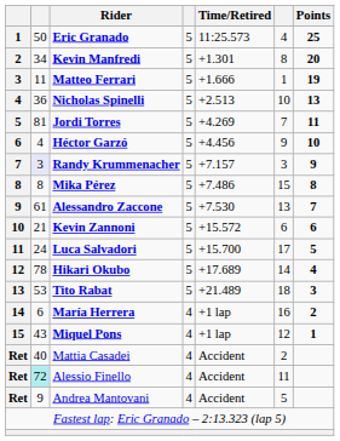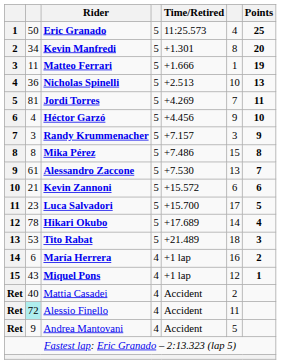 <table class="wikitable sortable" style="font-size: 85%;">
 <tr>
 <th scope="col"></th>
 <th scope="col"></th>
 <th scope="col">Rider</th>
 <th scope="col" class="unsortable"></th>
 <th scope="col" class="unsortable">Time/Retired</th>
 <th scope="col"></th>
 <th scope="col">Points</th>
 </tr>
 <tr>
 <th>1</th>
 <td align="center">50</td>
 <td data-sort-value="gra"> <strong><a href='#'>Eric Granado</a></strong></td>
 <td>5</td>
 <td>11:25.573</td>
 <td align="center">4</td>
 <td align="center"><strong>25</strong></td>
 </tr>
 <tr>
 <th scope="row">2</th>
 <td align="center">34</td>
 <td data-sort-value="manf"> <strong><a href='#'>Kevin Manfredi</a></strong></td>
 <td>5</td>
 <td>+1.301</td>
 <td align="center">8</td>
 <td align="center"><strong>20</strong></td>
 </tr>
 <tr>
 <th scope="row">3</th>
 <td align="center">11</td>
 <td data-sort-value="fer"> <strong><a href='#'>Matteo Ferrari</a></strong></td>
 <td>5</td>
 <td>+1.666</td>
 <td align="center">1</td>
 <td align="center"><strong>19</strong></td>
 </tr>
 <tr>
 <th scope="row">4</th>
 <td align="center">36</td>
 <td data-sort-value="spi"> <strong><a href='#'>Nicholas Spinelli</a></strong></td>
 <td>5</td>
 <td>+2.513</td>
 <td align="center">10</td>
 <td align="center"><strong>13</strong></td>
 </tr>
 <tr>
 <th scope="row">5</th>
 <td align="center">81</td>
 <td data-sort-value="tor"> <strong><a href='#'>Jordi Torres</a></strong></td>
 <td>5</td>
 <td>+4.269</td>
 <td align="center">7</td>
 <td align="center"><strong>11</strong></td>
 </tr>
 <tr>
 <th scope="row">6</th>
 <td align="center">4</td>
 <td data-sort-value="gar"> <strong><a href='#'>Héctor Garzó</a></strong></td>
 <td>5</td>
 <td>+4.456</td>
 <td align="center">9</td>
 <td align="center"><strong>10</strong></td>
 </tr>
 <tr>
 <th scope="row">7</th>
-<td align="center" style="background: lavender;">3</td>
+<td align="center">3</td>
 <td data-sort-value="kru"> <strong><a href='#'>Randy Krummenacher</a></strong></td>
 <td>5</td>
 <td>+7.157</td>
 <td align="center">3</td>
 <td align="center"><strong>9</strong></td>
 </tr>
 <tr>
 <th scope="row">8</th>
 <td align="center">8</td>
 <td data-sort-value="per"> <strong><a href='#'>Mika Pérez</a></strong></td>
 <td>5</td>
 <td>+7.486</td>
 <td align="center">15</td>
 <td align="center"><strong>8</strong></td>
 </tr>
 <tr>
 <th scope="row">9</th>
 <td align="center">61</td>
 <td data-sort-value="zac"> <strong><a href='#'>Alessandro Zaccone</a></strong></td>
 <td>5</td>
 <td>+7.530</td>
 <td align="center">13</td>
 <td align="center"><strong>7</strong></td>
 </tr>
 <tr>
 <th scope="row">10</th>
 <td align="center">21</td>
 <td data-sort-value="zan"> <strong><a href='#'>Kevin Zannoni</a></strong></td>
 <td>5</td>
 <td>+15.572</td>
 <td align="center">6</td>
 <td align="center"><strong>6</strong></td>
 </tr>
 <tr>
 <th scope="row">11</th>
-<td align="center">24</td>
+<td align="center">23</td>
 <td data-sort-value="sal"> <strong><a href='#'>Luca Salvadori</a></strong></td>
 <td>5</td>
 <td>+15.700</td>
 <td align="center">17</td>
 <td align="center"><strong>5</strong></td>
 </tr>
 <tr>
 <th scope="row">12</th>
 <td align="center">78</td>
 <td data-sort-value="oku"> <strong><a href='#'>Hikari Okubo</a></strong></td>
 <td>5</td>
 <td>+17.689</td>
 <td align="center">14</td>
 <td align="center"><strong>4</strong></td>
 </tr>
 <tr>
 <th scope="row">13</th>
 <td align="center">53</td>
 <td data-sort-value="rab"> <strong><a href='#'>Tito Rabat</a></strong></td>
 <td>5</td>
 <td>+21.489</td>
 <td align="center">18</td>
 <td align="center"><strong>3</strong></td>
 </tr>
 <tr>
 <th scope="row">14</th>
 <td align="center">6</td>
 <td data-sort-value="her"> <strong><a href='#'>María Herrera</a></strong></td>
 <td>4</td>
 <td>+1 lap</td>
 <td align="center">16</td>
 <td align="center"><strong>2</strong></td>
 </tr>
 <tr>
 <th scope="row">15</th>
 <td align="center">43</td>
 <td data-sort-value="pon"> <strong><a href='#'>Miquel Pons</a></strong></td>
 <td>4</td>
 <td>+1 lap</td>
 <td align="center">12</td>
 <td align="center"><strong>1</strong></td>
 </tr>
 <tr>
 <th scope="row">Ret</th>
 <td align="center">40</td>
 <td data-sort-value="cas"> <a href='#'>Mattia Casadei</a></td>
 <td>4</td>
 <td>Accident</td>
 <td align="center">2</td>
 <td align="center"></td>
 </tr>
 <tr>
 <th scope="row">Ret</th>
 <td align="center" style="background: paleturquoise;">72</td>
 <td data-sort-value="fin"> <a href='#'>Alessio Finello</a></td>
 <td>4</td>
 <td>Accident</td>
 <td align="center">11</td>
 <td align="center"></td>
 </tr>
 <tr>
 <th scope="row">Ret</th>
 <td align="center">9</td>
 <td data-sort-value="mant"> <a href='#'>Andrea Mantovani</a></td>
 <td>4</td>
 <td>Accident</td>
 <td align="center">5</td>
 <td align="center"></td>
 </tr>
 <tr class="sortbottom">
 <td colspan="7" style="text-align:center"><em><a href='#'>Fastest lap</a>:  <a href='#'>Eric Granado</a> – 2:13.323 (lap 5)</em></td>
 </tr>
 <tr>
 <th colspan="7"></th>
 </tr>
 </table>
